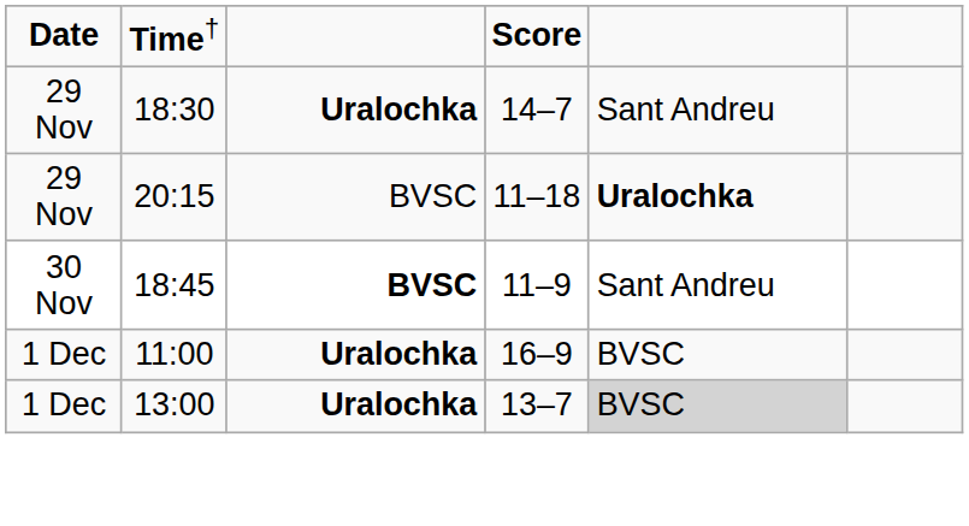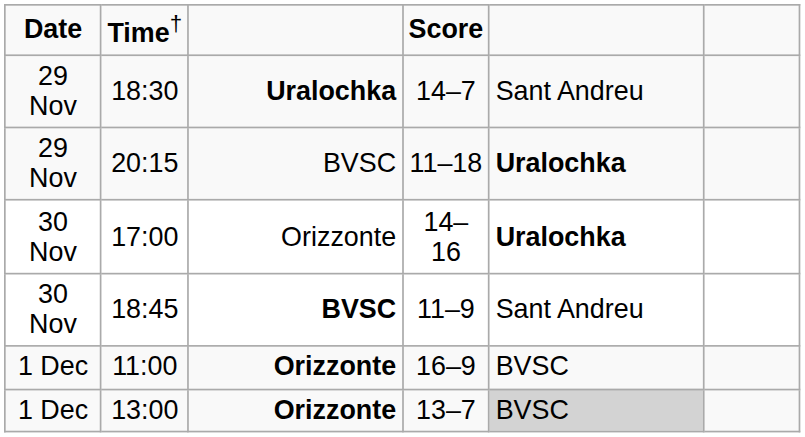 <table class=wikitable style="text-align:center;">
 <tr>
 <td width=50px><strong>Date</strong></td>
 <td width=40px><strong>Time</strong><sup>†</sup></td>
 <td width=120px></td>
 <td width=40px><strong>Score</strong></td>
 <td width=120px></td>
 <td width=50px></td>
 </tr>
 <tr>
 <td>29 Nov</td>
 <td>18:30</td>
 <td style="text-align:right"><strong>Uralochka</strong></td>
 <td>14–7</td>
 <td style="text-align:left">Sant Andreu</td>
 <td></td>
 </tr>
 <tr>
 <td>29 Nov</td>
 <td>20:15</td>
 <td style="text-align:right">BVSC</td>
 <td>11–18</td>
 <td style="text-align:left"><strong>Uralochka</strong></td>
 <td></td>
 </tr>
 <tr bgcolor=white>
 <td>30 Nov</td>
+<td>17:00</td>
+<td style="text-align:right">Orizzonte</td>
+<td>14–16</td>
+<td style="text-align:left"><strong>Uralochka</strong></td>
+<td></td>
+</tr>
+<tr bgcolor=white>
+<td>30 Nov</td>
 <td>18:45</td>
 <td style="text-align:right"><strong>BVSC</strong></td>
 <td>11–9</td>
 <td style="text-align:left">Sant Andreu</td>
 <td></td>
 </tr>
 <tr>
 <td>1 Dec</td>
 <td>11:00</td>
-<td style="text-align:right"><strong>Uralochka</strong></td>
+<td style="text-align:right"><strong>Orizzonte</strong></td>
 <td>16–9</td>
 <td style="text-align:left">BVSC</td>
 <td></td>
 </tr>
 <tr>
 <td>1 Dec</td>
 <td>13:00</td>
-<td style="text-align:right"><strong>Uralochka</strong></td>
+<td style="text-align:right"><strong>Orizzonte</strong></td>
 <td>13–7</td>
 <td style="background: lightgrey; text-align:left">BVSC</td>
 <td></td>
 </tr>
 </table>
